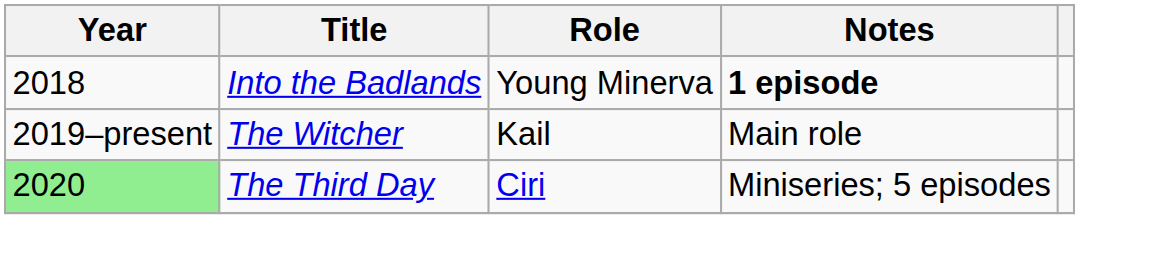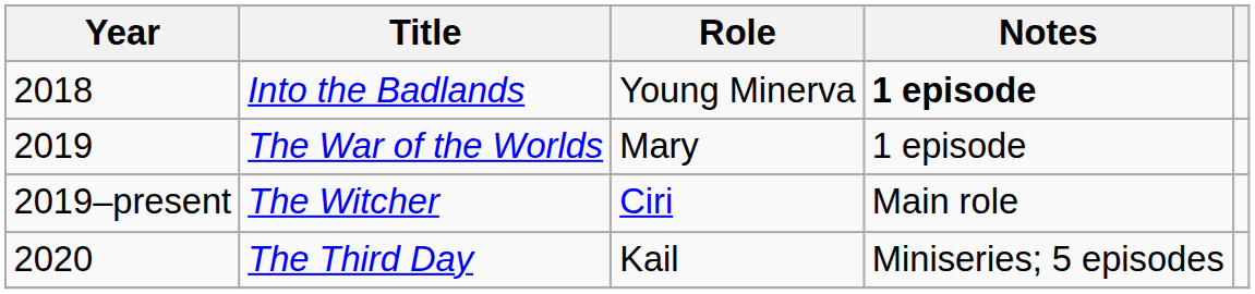 <table class="wikitable sortable">
 <tr>
 <th>Year</th>
 <th>Title</th>
 <th>Role</th>
 <th class="unsortable">Notes</th>
 <th></th>
 </tr>
 <tr>
 <td>2018</td>
 <td><em><a href='#'>Into the Badlands</a></em></td>
 <td>Young Minerva</td>
 <td><strong>1 episode</strong></td>
 <td></td>
 </tr>
 <tr>
+<td>2019</td>
+<td><em><a href='#'>The War of the Worlds</a></em></td>
+<td>Mary</td>
+<td>1 episode</td>
+<td></td>
+</tr>
+<tr>
 <td>2019–present</td>
 <td><em><a href='#'>The Witcher</a></em></td>
-<td>Kail</td>
+<td><a href='#'>Ciri</a></td>
 <td>Main role</td>
 <td align="center"></td>
 </tr>
 <tr>
-<td style="background: lightgreen;">2020</td>
+<td>2020</td>
 <td><em><a href='#'>The Third Day</a></em></td>
-<td><a href='#'>Ciri</a></td>
+<td>Kail</td>
 <td>Miniseries; 5 episodes</td>
 <td></td>
 </tr>
 <tr>
 </tr>
 </table>
